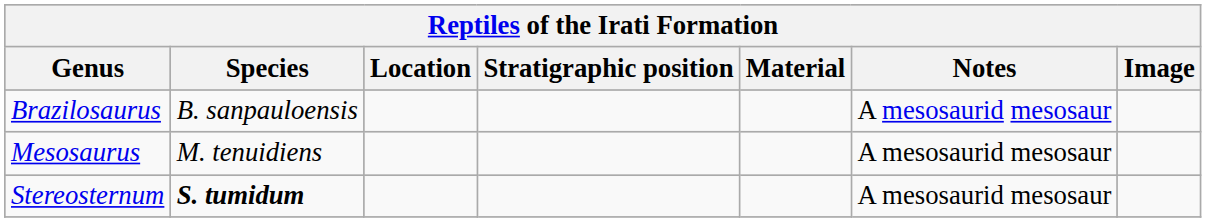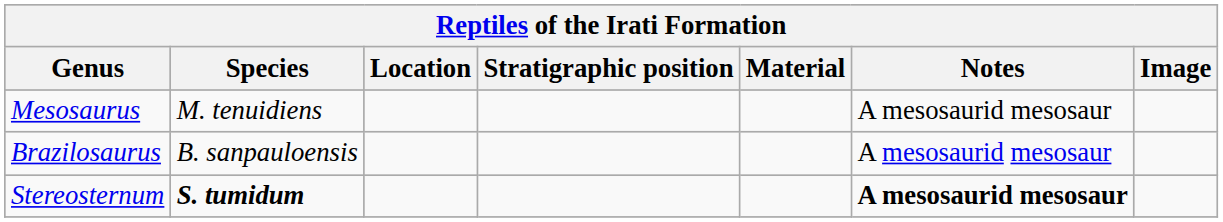 <table class="wikitable" align="center">
 <tr>
 <th colspan="7" align="center"><a href='#'>Reptiles</a> of the Irati Formation</th>
 </tr>
 <tr>
 <th>Genus</th>
 <th>Species</th>
 <th>Location</th>
 <th>Stratigraphic position</th>
 <th>Material</th>
 <th>Notes</th>
 <th>Image</th>
 </tr>
 <tr>
+<td><em><a href='#'>Mesosaurus</a></em></td>
+<td><em>M. tenuidiens</em></td>
+<td></td>
+<td></td>
+<td></td>
+<td>A mesosaurid mesosaur</td>
+<td></td>
+</tr>
+<tr>
 <td><em><a href='#'>Brazilosaurus</a></em></td>
 <td><em>B. sanpauloensis</em></td>
 <td></td>
 <td></td>
 <td></td>
 <td>A <a href='#'>mesosaurid</a> <a href='#'>mesosaur</a></td>
 <td></td>
 </tr>
 <tr>
-<td><em><a href='#'>Mesosaurus</a></em></td>
-<td><em>M. tenuidiens</em></td>
-<td></td>
-<td></td>
-<td></td>
-<td>A mesosaurid mesosaur</td>
-<td></td>
-</tr>
-<tr>
 <td><em><a href='#'>Stereosternum</a></em></td>
 <td><strong><em>S. tumidum</em></strong></td>
 <td></td>
 <td></td>
 <td></td>
-<td>A mesosaurid mesosaur</td>
+<td><strong>A mesosaurid mesosaur</strong></td>
 <td></td>
 </tr>
 </table>
